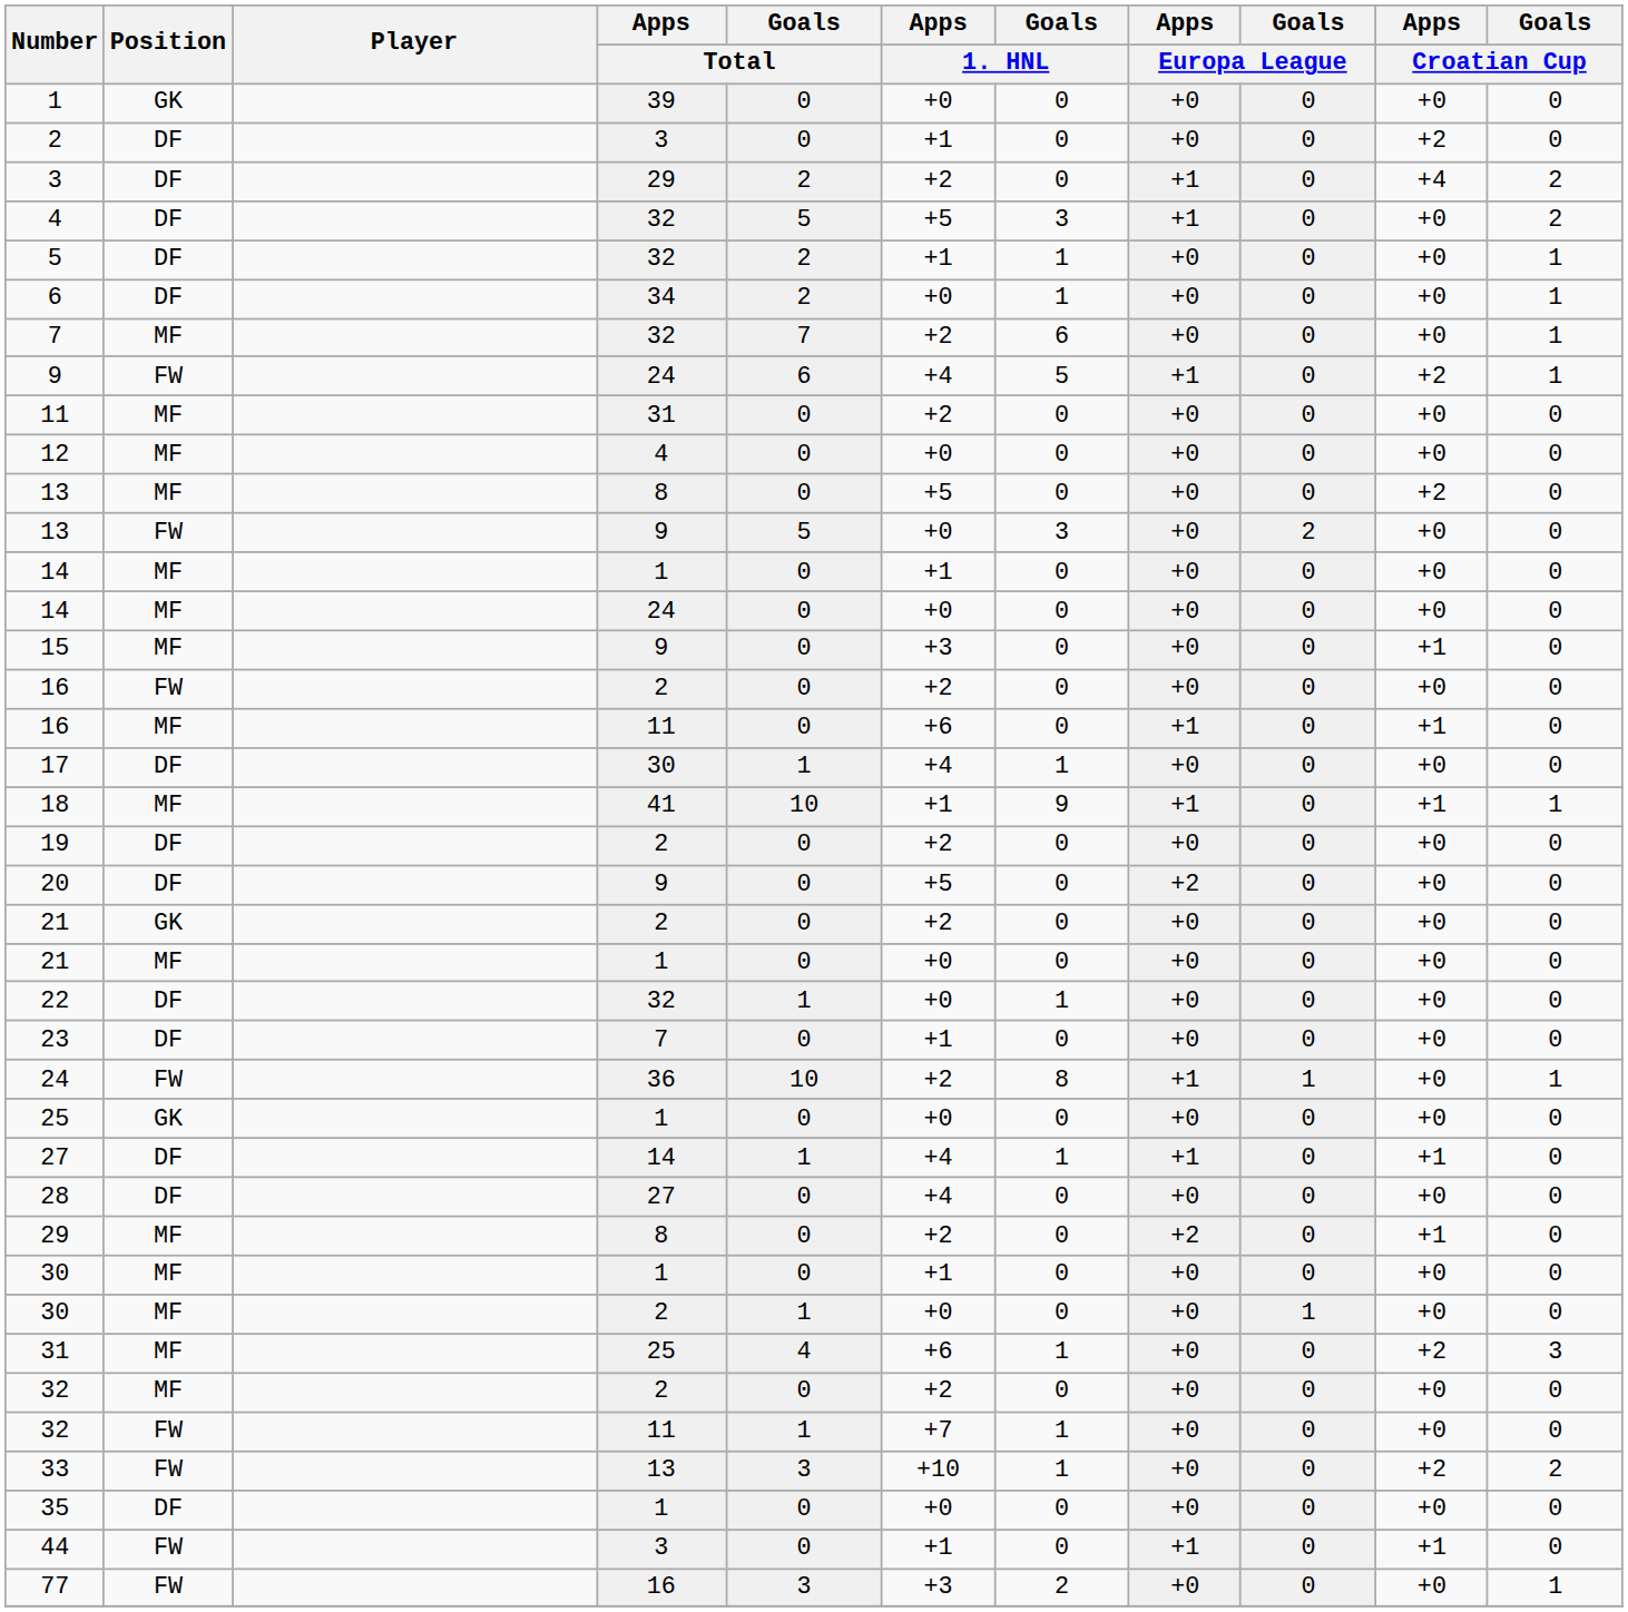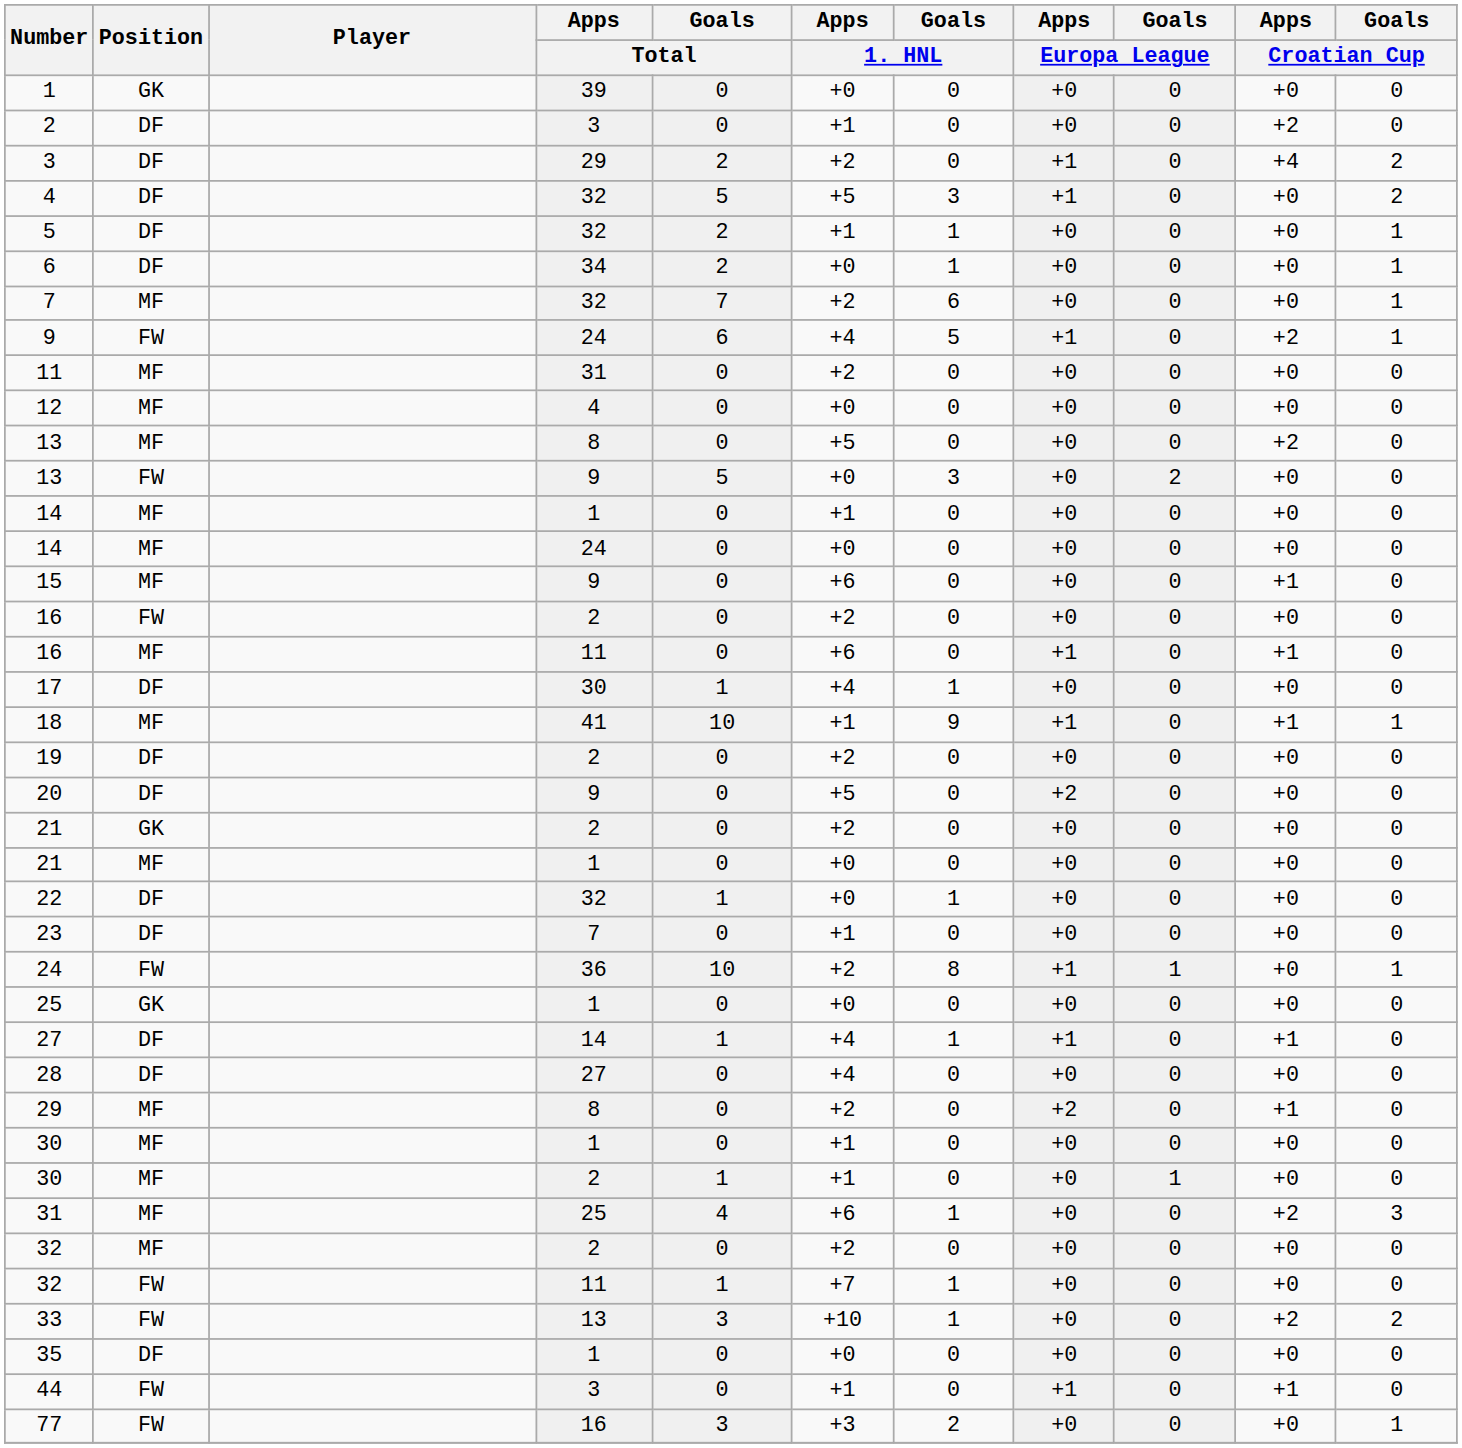 <table class="wikitable sortable" style="font-size: 95%; text-align: center;">
 <tr>
 <th width=40 rowspan="2" align="center">Number</th>
 <th width=40 rowspan="2" align="center">Position</th>
 <th width=180 rowspan="2" align="center">Player</th>
 <th>Apps</th>
 <th>Goals</th>
 <th>Apps</th>
 <th>Goals</th>
 <th>Apps</th>
 <th>Goals</th>
 <th>Apps</th>
 <th>Goals</th>
 </tr>
 <tr>
 <th class="unsortable" width=140 colspan="2" align="center">Total</th>
 <th class="unsortable" width=120 colspan="2" align="center"><a href='#'>1. HNL</a></th>
 <th class="unsortable" width=120 colspan="2" align="center"><a href='#'>Europa League</a></th>
 <th class="unsortable" width=120 colspan="2" align="center"><a href='#'>Croatian Cup</a></th>
 </tr>
 <tr>
 <td>1</td>
 <td>GK</td>
 <td style="text-align:left;"> </td>
 <td style="background: #F0F0F0">39</td>
 <td style="background: #F0F0F0">0</td>
 <td>+0</td>
 <td>0</td>
 <td style="background: #F0F0F0">+0</td>
 <td style="background: #F0F0F0">0</td>
 <td>+0</td>
 <td>0</td>
 </tr>
 <tr>
 <td>2</td>
 <td>DF</td>
 <td style="text-align:left;"> </td>
 <td style="background: #F0F0F0">3</td>
 <td style="background: #F0F0F0">0</td>
 <td>+1</td>
 <td>0</td>
 <td style="background: #F0F0F0">+0</td>
 <td style="background: #F0F0F0">0</td>
 <td>+2</td>
 <td>0</td>
 </tr>
 <tr>
 <td>3</td>
 <td>DF</td>
 <td style="text-align:left;"> </td>
 <td style="background: #F0F0F0">29</td>
 <td style="background: #F0F0F0">2</td>
 <td>+2</td>
 <td>0</td>
 <td style="background: #F0F0F0">+1</td>
 <td style="background: #F0F0F0">0</td>
 <td>+4</td>
 <td>2</td>
 </tr>
 <tr>
 <td>4</td>
 <td>DF</td>
 <td style="text-align:left;"> </td>
 <td style="background: #F0F0F0">32</td>
 <td style="background: #F0F0F0">5</td>
 <td>+5</td>
 <td>3</td>
 <td style="background: #F0F0F0">+1</td>
 <td style="background: #F0F0F0">0</td>
 <td>+0</td>
 <td>2</td>
 </tr>
 <tr>
 <td>5</td>
 <td>DF</td>
 <td style="text-align:left;"> </td>
 <td style="background: #F0F0F0">32</td>
 <td style="background: #F0F0F0">2</td>
 <td>+1</td>
 <td>1</td>
 <td style="background: #F0F0F0">+0</td>
 <td style="background: #F0F0F0">0</td>
 <td>+0</td>
 <td>1</td>
 </tr>
 <tr>
 <td>6</td>
 <td>DF</td>
 <td style="text-align:left;"> </td>
 <td style="background: #F0F0F0">34</td>
 <td style="background: #F0F0F0">2</td>
 <td>+0</td>
 <td>1</td>
 <td style="background: #F0F0F0">+0</td>
 <td style="background: #F0F0F0">0</td>
 <td>+0</td>
 <td>1</td>
 </tr>
 <tr>
 <td>7</td>
 <td>MF</td>
 <td style="text-align:left;"> </td>
 <td style="background: #F0F0F0">32</td>
 <td style="background: #F0F0F0">7</td>
 <td>+2</td>
 <td>6</td>
 <td style="background: #F0F0F0">+0</td>
 <td style="background: #F0F0F0">0</td>
 <td>+0</td>
 <td>1</td>
 </tr>
 <tr>
 <td>9</td>
 <td>FW</td>
 <td style="text-align:left;"> </td>
 <td style="background: #F0F0F0">24</td>
 <td style="background: #F0F0F0">6</td>
 <td>+4</td>
 <td>5</td>
 <td style="background: #F0F0F0">+1</td>
 <td style="background: #F0F0F0">0</td>
 <td>+2</td>
 <td>1</td>
 </tr>
 <tr>
 <td>11</td>
 <td>MF</td>
 <td style="text-align:left;"> </td>
 <td style="background: #F0F0F0">31</td>
 <td style="background: #F0F0F0">0</td>
 <td>+2</td>
 <td>0</td>
 <td style="background: #F0F0F0">+0</td>
 <td style="background: #F0F0F0">0</td>
 <td>+0</td>
 <td>0</td>
 </tr>
 <tr>
 <td>12</td>
 <td>MF</td>
 <td style="text-align:left;"> </td>
 <td style="background: #F0F0F0">4</td>
 <td style="background: #F0F0F0">0</td>
 <td>+0</td>
 <td>0</td>
 <td style="background: #F0F0F0">+0</td>
 <td style="background: #F0F0F0">0</td>
 <td>+0</td>
 <td>0</td>
 </tr>
 <tr>
 <td>13</td>
 <td>MF</td>
 <td style="text-align:left;"> </td>
 <td style="background: #F0F0F0">8</td>
 <td style="background: #F0F0F0">0</td>
 <td>+5</td>
 <td>0</td>
 <td style="background: #F0F0F0">+0</td>
 <td style="background: #F0F0F0">0</td>
 <td>+2</td>
 <td>0</td>
 </tr>
 <tr>
 <td>13</td>
 <td>FW</td>
 <td style="text-align:left;"> </td>
 <td style="background: #F0F0F0">9</td>
 <td style="background: #F0F0F0">5</td>
 <td>+0</td>
 <td>3</td>
 <td style="background: #F0F0F0">+0</td>
 <td style="background: #F0F0F0">2</td>
 <td>+0</td>
 <td>0</td>
 </tr>
 <tr>
 <td>14</td>
 <td>MF</td>
 <td style="text-align:left;"> </td>
 <td style="background: #F0F0F0">1</td>
 <td style="background: #F0F0F0">0</td>
 <td>+1</td>
 <td>0</td>
 <td style="background: #F0F0F0">+0</td>
 <td style="background: #F0F0F0">0</td>
 <td>+0</td>
 <td>0</td>
 </tr>
 <tr>
 <td>14</td>
 <td>MF</td>
 <td style="text-align:left;"> </td>
 <td style="background: #F0F0F0">24</td>
 <td style="background: #F0F0F0">0</td>
 <td>+0</td>
 <td>0</td>
 <td style="background: #F0F0F0">+0</td>
 <td style="background: #F0F0F0">0</td>
 <td>+0</td>
 <td>0</td>
 </tr>
 <tr>
 <td>15</td>
 <td>MF</td>
 <td style="text-align:left;"> </td>
 <td style="background: #F0F0F0">9</td>
 <td style="background: #F0F0F0">0</td>
-<td>+3</td>
+<td>+6</td>
 <td>0</td>
 <td style="background: #F0F0F0">+0</td>
 <td style="background: #F0F0F0">0</td>
 <td>+1</td>
 <td>0</td>
 </tr>
 <tr>
 <td>16</td>
 <td>FW</td>
 <td style="text-align:left;"> </td>
 <td style="background: #F0F0F0">2</td>
 <td style="background: #F0F0F0">0</td>
 <td>+2</td>
 <td>0</td>
 <td style="background: #F0F0F0">+0</td>
 <td style="background: #F0F0F0">0</td>
 <td>+0</td>
 <td>0</td>
 </tr>
 <tr>
 <td>16</td>
 <td>MF</td>
 <td style="text-align:left;"> </td>
 <td style="background: #F0F0F0">11</td>
 <td style="background: #F0F0F0">0</td>
 <td>+6</td>
 <td>0</td>
 <td style="background: #F0F0F0">+1</td>
 <td style="background: #F0F0F0">0</td>
 <td>+1</td>
 <td>0</td>
 </tr>
 <tr>
 <td>17</td>
 <td>DF</td>
 <td style="text-align:left;"> </td>
 <td style="background: #F0F0F0">30</td>
 <td style="background: #F0F0F0">1</td>
 <td>+4</td>
 <td>1</td>
 <td style="background: #F0F0F0">+0</td>
 <td style="background: #F0F0F0">0</td>
 <td>+0</td>
 <td>0</td>
 </tr>
 <tr>
 <td>18</td>
 <td>MF</td>
 <td style="text-align:left;"> </td>
 <td style="background: #F0F0F0">41</td>
 <td style="background: #F0F0F0">10</td>
 <td>+1</td>
 <td>9</td>
 <td style="background: #F0F0F0">+1</td>
 <td style="background: #F0F0F0">0</td>
 <td>+1</td>
 <td>1</td>
 </tr>
 <tr>
 <td>19</td>
 <td>DF</td>
 <td style="text-align:left;"> </td>
 <td style="background: #F0F0F0">2</td>
 <td style="background: #F0F0F0">0</td>
 <td>+2</td>
 <td>0</td>
 <td style="background: #F0F0F0">+0</td>
 <td style="background: #F0F0F0">0</td>
 <td>+0</td>
 <td>0</td>
 </tr>
 <tr>
 <td>20</td>
 <td>DF</td>
 <td style="text-align:left;"> </td>
 <td style="background: #F0F0F0">9</td>
 <td style="background: #F0F0F0">0</td>
 <td>+5</td>
 <td>0</td>
 <td style="background: #F0F0F0">+2</td>
 <td style="background: #F0F0F0">0</td>
 <td>+0</td>
 <td>0</td>
 </tr>
 <tr>
 <td>21</td>
 <td>GK</td>
 <td style="text-align:left;"> </td>
 <td style="background: #F0F0F0">2</td>
 <td style="background: #F0F0F0">0</td>
 <td>+2</td>
 <td>0</td>
 <td style="background: #F0F0F0">+0</td>
 <td style="background: #F0F0F0">0</td>
 <td>+0</td>
 <td>0</td>
 </tr>
 <tr>
 <td>21</td>
 <td>MF</td>
 <td style="text-align:left;"> </td>
 <td style="background: #F0F0F0">1</td>
 <td style="background: #F0F0F0">0</td>
 <td>+0</td>
 <td>0</td>
 <td style="background: #F0F0F0">+0</td>
 <td style="background: #F0F0F0">0</td>
 <td>+0</td>
 <td>0</td>
 </tr>
 <tr>
 <td>22</td>
 <td>DF</td>
 <td style="text-align:left;"> </td>
 <td style="background: #F0F0F0">32</td>
 <td style="background: #F0F0F0">1</td>
 <td>+0</td>
 <td>1</td>
 <td style="background: #F0F0F0">+0</td>
 <td style="background: #F0F0F0">0</td>
 <td>+0</td>
 <td>0</td>
 </tr>
 <tr>
 <td>23</td>
 <td>DF</td>
 <td style="text-align:left;"> </td>
 <td style="background: #F0F0F0">7</td>
 <td style="background: #F0F0F0">0</td>
 <td>+1</td>
 <td>0</td>
 <td style="background: #F0F0F0">+0</td>
 <td style="background: #F0F0F0">0</td>
 <td>+0</td>
 <td>0</td>
 </tr>
 <tr>
 <td>24</td>
 <td>FW</td>
 <td style="text-align:left;"> </td>
 <td style="background: #F0F0F0">36</td>
 <td style="background: #F0F0F0">10</td>
 <td>+2</td>
 <td>8</td>
 <td style="background: #F0F0F0">+1</td>
 <td style="background: #F0F0F0">1</td>
 <td>+0</td>
 <td>1</td>
 </tr>
 <tr>
 <td>25</td>
 <td>GK</td>
 <td style="text-align:left;"> </td>
 <td style="background: #F0F0F0">1</td>
 <td style="background: #F0F0F0">0</td>
 <td>+0</td>
 <td>0</td>
 <td style="background: #F0F0F0">+0</td>
 <td style="background: #F0F0F0">0</td>
 <td>+0</td>
 <td>0</td>
 </tr>
 <tr>
 <td>27</td>
 <td>DF</td>
 <td style="text-align:left;"> </td>
 <td style="background: #F0F0F0">14</td>
 <td style="background: #F0F0F0">1</td>
 <td>+4</td>
 <td>1</td>
 <td style="background: #F0F0F0">+1</td>
 <td style="background: #F0F0F0">0</td>
 <td>+1</td>
 <td>0</td>
 </tr>
 <tr>
 <td>28</td>
 <td>DF</td>
 <td style="text-align:left;"> </td>
 <td style="background: #F0F0F0">27</td>
 <td style="background: #F0F0F0">0</td>
 <td>+4</td>
 <td>0</td>
 <td style="background: #F0F0F0">+0</td>
 <td style="background: #F0F0F0">0</td>
 <td>+0</td>
 <td>0</td>
 </tr>
 <tr>
 <td>29</td>
 <td>MF</td>
 <td style="text-align:left;"> </td>
 <td style="background: #F0F0F0">8</td>
 <td style="background: #F0F0F0">0</td>
 <td>+2</td>
 <td>0</td>
 <td style="background: #F0F0F0">+2</td>
 <td style="background: #F0F0F0">0</td>
 <td>+1</td>
 <td>0</td>
 </tr>
 <tr>
 <td>30</td>
 <td>MF</td>
 <td style="text-align:left;"> </td>
 <td style="background: #F0F0F0">1</td>
 <td style="background: #F0F0F0">0</td>
 <td>+1</td>
 <td>0</td>
 <td style="background: #F0F0F0">+0</td>
 <td style="background: #F0F0F0">0</td>
 <td>+0</td>
 <td>0</td>
 </tr>
 <tr>
 <td>30</td>
 <td>MF</td>
 <td style="text-align:left;"> </td>
 <td style="background: #F0F0F0">2</td>
 <td style="background: #F0F0F0">1</td>
-<td>+0</td>
+<td>+1</td>
 <td>0</td>
 <td style="background: #F0F0F0">+0</td>
 <td style="background: #F0F0F0">1</td>
 <td>+0</td>
 <td>0</td>
 </tr>
 <tr>
 <td>31</td>
 <td>MF</td>
 <td style="text-align:left;"> </td>
 <td style="background: #F0F0F0">25</td>
 <td style="background: #F0F0F0">4</td>
 <td>+6</td>
 <td>1</td>
 <td style="background: #F0F0F0">+0</td>
 <td style="background: #F0F0F0">0</td>
 <td>+2</td>
 <td>3</td>
 </tr>
 <tr>
 <td>32</td>
 <td>MF</td>
 <td style="text-align:left;"> </td>
 <td style="background: #F0F0F0">2</td>
 <td style="background: #F0F0F0">0</td>
 <td>+2</td>
 <td>0</td>
 <td style="background: #F0F0F0">+0</td>
 <td style="background: #F0F0F0">0</td>
 <td>+0</td>
 <td>0</td>
 </tr>
 <tr>
 <td>32</td>
 <td>FW</td>
 <td style="text-align:left;"> </td>
 <td style="background: #F0F0F0">11</td>
 <td style="background: #F0F0F0">1</td>
 <td>+7</td>
 <td>1</td>
 <td style="background: #F0F0F0">+0</td>
 <td style="background: #F0F0F0">0</td>
 <td>+0</td>
 <td>0</td>
 </tr>
 <tr>
 <td>33</td>
 <td>FW</td>
 <td style="text-align:left;"> </td>
 <td style="background: #F0F0F0">13</td>
 <td style="background: #F0F0F0">3</td>
 <td>+10</td>
 <td>1</td>
 <td style="background: #F0F0F0">+0</td>
 <td style="background: #F0F0F0">0</td>
 <td>+2</td>
 <td>2</td>
 </tr>
 <tr>
 <td>35</td>
 <td>DF</td>
 <td style="text-align:left;"> </td>
 <td style="background: #F0F0F0">1</td>
 <td style="background: #F0F0F0">0</td>
 <td>+0</td>
 <td>0</td>
 <td style="background: #F0F0F0">+0</td>
 <td style="background: #F0F0F0">0</td>
 <td>+0</td>
 <td>0</td>
 </tr>
 <tr>
 <td>44</td>
 <td>FW</td>
 <td style="text-align:left;"> </td>
 <td style="background: #F0F0F0">3</td>
 <td style="background: #F0F0F0">0</td>
 <td>+1</td>
 <td>0</td>
 <td style="background: #F0F0F0">+1</td>
 <td style="background: #F0F0F0">0</td>
 <td>+1</td>
 <td>0</td>
 </tr>
 <tr>
 <td>77</td>
 <td>FW</td>
 <td style="text-align:left;"> </td>
 <td style="background: #F0F0F0">16</td>
 <td style="background: #F0F0F0">3</td>
 <td>+3</td>
 <td>2</td>
 <td style="background: #F0F0F0">+0</td>
 <td style="background: #F0F0F0">0</td>
 <td>+0</td>
 <td>1</td>
 </tr>
 <tr>
 </tr>
 </table>
